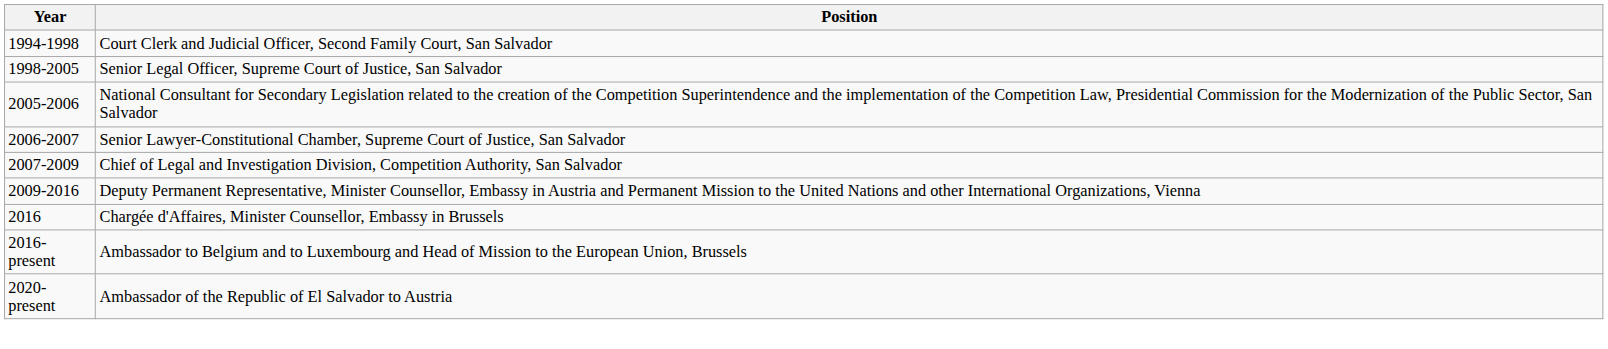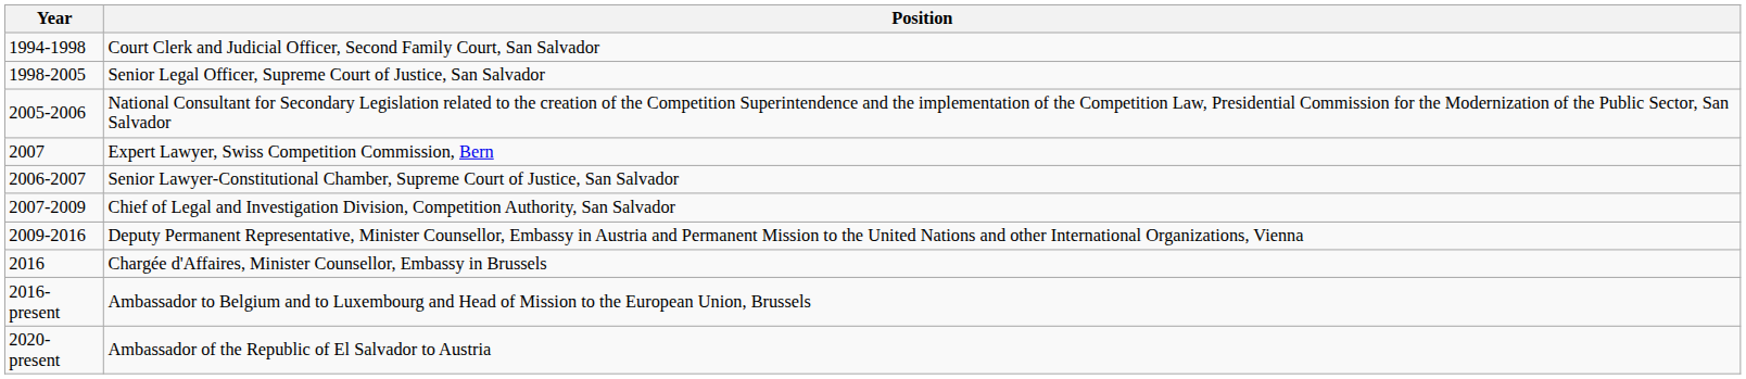 <table class="wikitable">
 <tr>
 <th>Year</th>
 <th>Position</th>
 </tr>
 <tr>
 <td>1994-1998</td>
 <td>Court Clerk and Judicial Officer, Second Family Court, San Salvador</td>
 </tr>
 <tr>
 <td>1998-2005</td>
 <td>Senior Legal Officer, Supreme Court of Justice, San Salvador</td>
 </tr>
 <tr>
 <td>2005-2006</td>
 <td>National Consultant for Secondary Legislation related to the creation of the Competition Superintendence and the implementation of the Competition Law, Presidential Commission for the Modernization of the Public Sector, San Salvador</td>
+</tr>
+<tr>
+<td>2007</td>
+<td>Expert Lawyer, Swiss Competition Commission, <a href='#'>Bern</a></td>
 </tr>
 <tr>
 <td>2006-2007</td>
 <td>Senior Lawyer-Constitutional Chamber, Supreme Court of Justice, San Salvador</td>
 </tr>
 <tr>
 <td>2007-2009</td>
 <td>Chief of Legal and Investigation Division, Competition Authority, San Salvador</td>
 </tr>
 <tr>
 <td>2009-2016</td>
 <td>Deputy Permanent Representative, Minister Counsellor, Embassy in Austria and Permanent Mission to the United Nations and other International Organizations, Vienna</td>
 </tr>
 <tr>
 <td>2016</td>
 <td>Chargée d'Affaires, Minister Counsellor, Embassy in Brussels</td>
 </tr>
 <tr>
 <td>2016-present</td>
 <td>Ambassador to Belgium and to Luxembourg and Head of Mission to the European Union, Brussels</td>
 </tr>
 <tr>
 <td>2020-present</td>
 <td>Ambassador of the Republic of El Salvador to Austria</td>
 </tr>
 </table>
